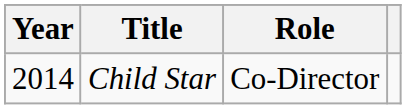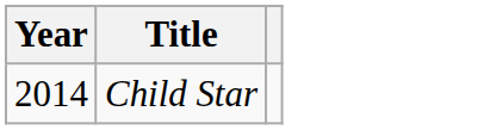 <table class="wikitable sortable">
 <tr>
 <th>Year</th>
 <th>Title</th>
-<th>Role</th>
 <th class="unsortable"></th>
 </tr>
 <tr>
 <td>2014</td>
 <td><em> Child Star</em></td>
-<td>Co-Director</td>
 <td align=center></td>
 </tr>
 </table>
